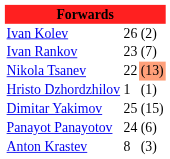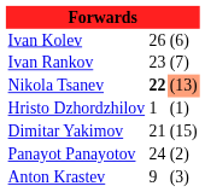 <table class="toccolours" border="0" cellpadding="2" cellspacing="0" align="left" style="margin:0.5em;">
 <tr>
 <th colspan="4" align="center" bgcolor="#FF2020"><span>Forwards</span></th>
 </tr>
 <tr>
 <td> <a href='#'>Ivan Kolev</a></td>
 <td>26</td>
-<td>(2)</td>
+<td>(6)</td>
 </tr>
 <tr>
 <td> <a href='#'>Ivan Rankov</a></td>
 <td>23</td>
 <td>(7)</td>
 </tr>
 <tr>
 <td> <a href='#'>Nikola Tsanev</a></td>
-<td>22</td>
+<td><strong>22</strong></td>
 <td style="background: lightsalmon;">(13)</td>
 </tr>
 <tr>
 <td> <a href='#'>Hristo Dzhordzhilov</a></td>
 <td>1</td>
 <td>(1)</td>
 </tr>
 <tr>
 <td> <a href='#'>Dimitar Yakimov</a></td>
-<td>25</td>
+<td>21</td>
 <td>(15)</td>
 </tr>
 <tr>
 <td> <a href='#'>Panayot Panayotov</a></td>
 <td>24</td>
-<td>(6)</td>
+<td>(2)</td>
 </tr>
 <tr>
 <td> <a href='#'>Anton Krastev</a></td>
-<td>8</td>
+<td>9</td>
 <td>(3)</td>
 </tr>
 <tr>
 </tr>
 </table>
